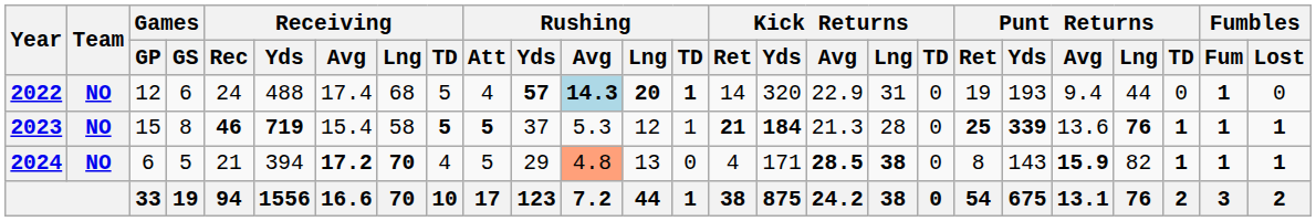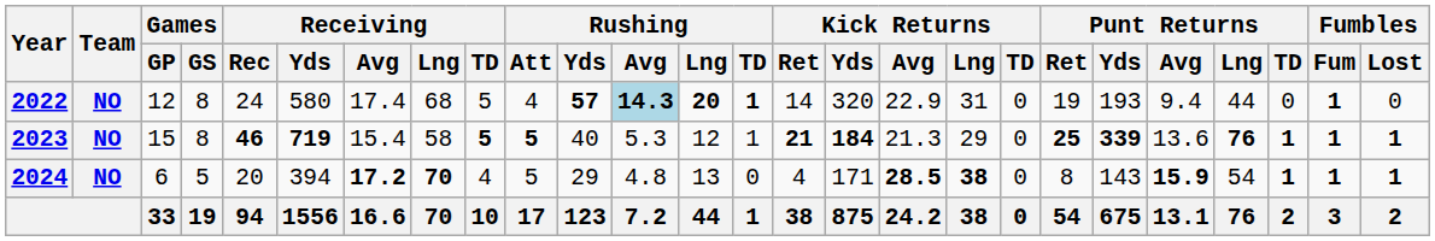 <table class="wikitable" style="text-align:center;">
 <tr>
 <th rowspan="2">Year</th>
 <th rowspan="2">Team</th>
 <th colspan="2">Games</th>
 <th colspan="5">Receiving</th>
 <th colspan="5">Rushing</th>
 <th colspan="5">Kick Returns</th>
 <th colspan="5">Punt Returns</th>
 <th colspan="2">Fumbles</th>
 </tr>
 <tr>
 <th>GP</th>
 <th>GS</th>
 <th>Rec</th>
 <th>Yds</th>
 <th>Avg</th>
 <th>Lng</th>
 <th>TD</th>
 <th>Att</th>
 <th>Yds</th>
 <th>Avg</th>
 <th>Lng</th>
 <th>TD</th>
 <th>Ret</th>
 <th>Yds</th>
 <th>Avg</th>
 <th>Lng</th>
 <th>TD</th>
 <th>Ret</th>
 <th>Yds</th>
 <th>Avg</th>
 <th>Lng</th>
 <th>TD</th>
 <th>Fum</th>
 <th>Lost</th>
 </tr>
 <tr>
 <th><a href='#'>2022</a></th>
 <th><a href='#'>NO</a></th>
 <td>12</td>
-<td>6</td>
+<td>8</td>
 <td>24</td>
-<td>488</td>
+<td>580</td>
 <td>17.4</td>
 <td>68</td>
 <td>5</td>
 <td>4</td>
 <td><strong>57</strong></td>
 <td style="background: lightblue;"><strong>14.3</strong></td>
 <td><strong>20</strong></td>
 <td><strong>1</strong></td>
 <td>14</td>
 <td>320</td>
 <td>22.9</td>
 <td>31</td>
 <td>0</td>
 <td>19</td>
 <td>193</td>
 <td>9.4</td>
 <td>44</td>
 <td>0</td>
 <td><strong>1</strong></td>
 <td>0</td>
 </tr>
 <tr>
 <th><a href='#'>2023</a></th>
 <th><a href='#'>NO</a></th>
 <td>15</td>
 <td>8</td>
 <td><strong>46</strong></td>
 <td><strong>719</strong></td>
 <td>15.4</td>
 <td>58</td>
 <td><strong>5</strong></td>
 <td><strong>5</strong></td>
-<td>37</td>
+<td>40</td>
 <td>5.3</td>
 <td>12</td>
 <td>1</td>
 <td><strong>21</strong></td>
 <td><strong>184</strong></td>
 <td>21.3</td>
-<td>28</td>
+<td>29</td>
 <td>0</td>
 <td><strong>25</strong></td>
 <td><strong>339</strong></td>
 <td>13.6</td>
 <td><strong>76</strong></td>
 <td><strong>1</strong></td>
 <td><strong>1</strong></td>
 <td><strong>1</strong></td>
 </tr>
 <tr>
 <th><a href='#'>2024</a></th>
 <th><a href='#'>NO</a></th>
 <td>6</td>
 <td>5</td>
-<td>21</td>
+<td>20</td>
 <td>394</td>
 <td><strong>17.2</strong></td>
 <td><strong>70</strong></td>
 <td>4</td>
 <td>5</td>
 <td>29</td>
-<td style="background: lightsalmon;">4.8</td>
+<td>4.8</td>
 <td>13</td>
 <td>0</td>
 <td>4</td>
 <td>171</td>
 <td><strong>28.5</strong></td>
 <td><strong>38</strong></td>
 <td>0</td>
 <td>8</td>
 <td>143</td>
 <td><strong>15.9</strong></td>
-<td>82</td>
+<td>54</td>
 <td><strong>1</strong></td>
 <td><strong>1</strong></td>
 <td><strong>1</strong></td>
 </tr>
 <tr>
 <th colspan="2"></th>
 <th>33</th>
 <th>19</th>
 <th>94</th>
 <th>1556</th>
 <th>16.6</th>
 <th>70</th>
 <th>10</th>
 <th>17</th>
 <th>123</th>
 <th>7.2</th>
 <th>44</th>
 <th>1</th>
 <th>38</th>
 <th>875</th>
 <th>24.2</th>
 <th>38</th>
 <th>0</th>
 <th>54</th>
 <th>675</th>
 <th>13.1</th>
 <th>76</th>
 <th>2</th>
 <th>3</th>
 <th>2</th>
 </tr>
 </table>
